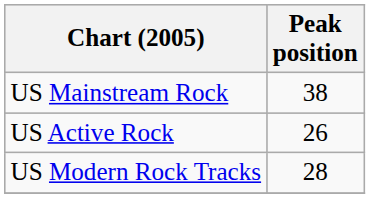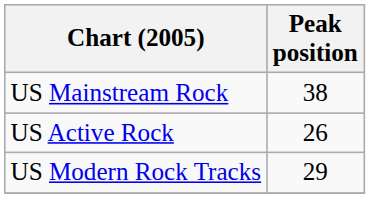 <table class="wikitable sortable">
 <tr>
 <th>Chart (2005)</th>
 <th>Peak<br>position</th>
 </tr>
 <tr>
 <td>US <a href='#'>Mainstream Rock</a></td>
 <td align="center">38</td>
 </tr>
 <tr>
 <td>US <a href='#'>Active Rock</a></td>
 <td align="center">26</td>
 </tr>
 <tr>
 <td>US <a href='#'>Modern Rock Tracks</a></td>
-<td align="center">28</td>
+<td align="center">29</td>
 </tr>
 <tr>
 </tr>
 </table>
